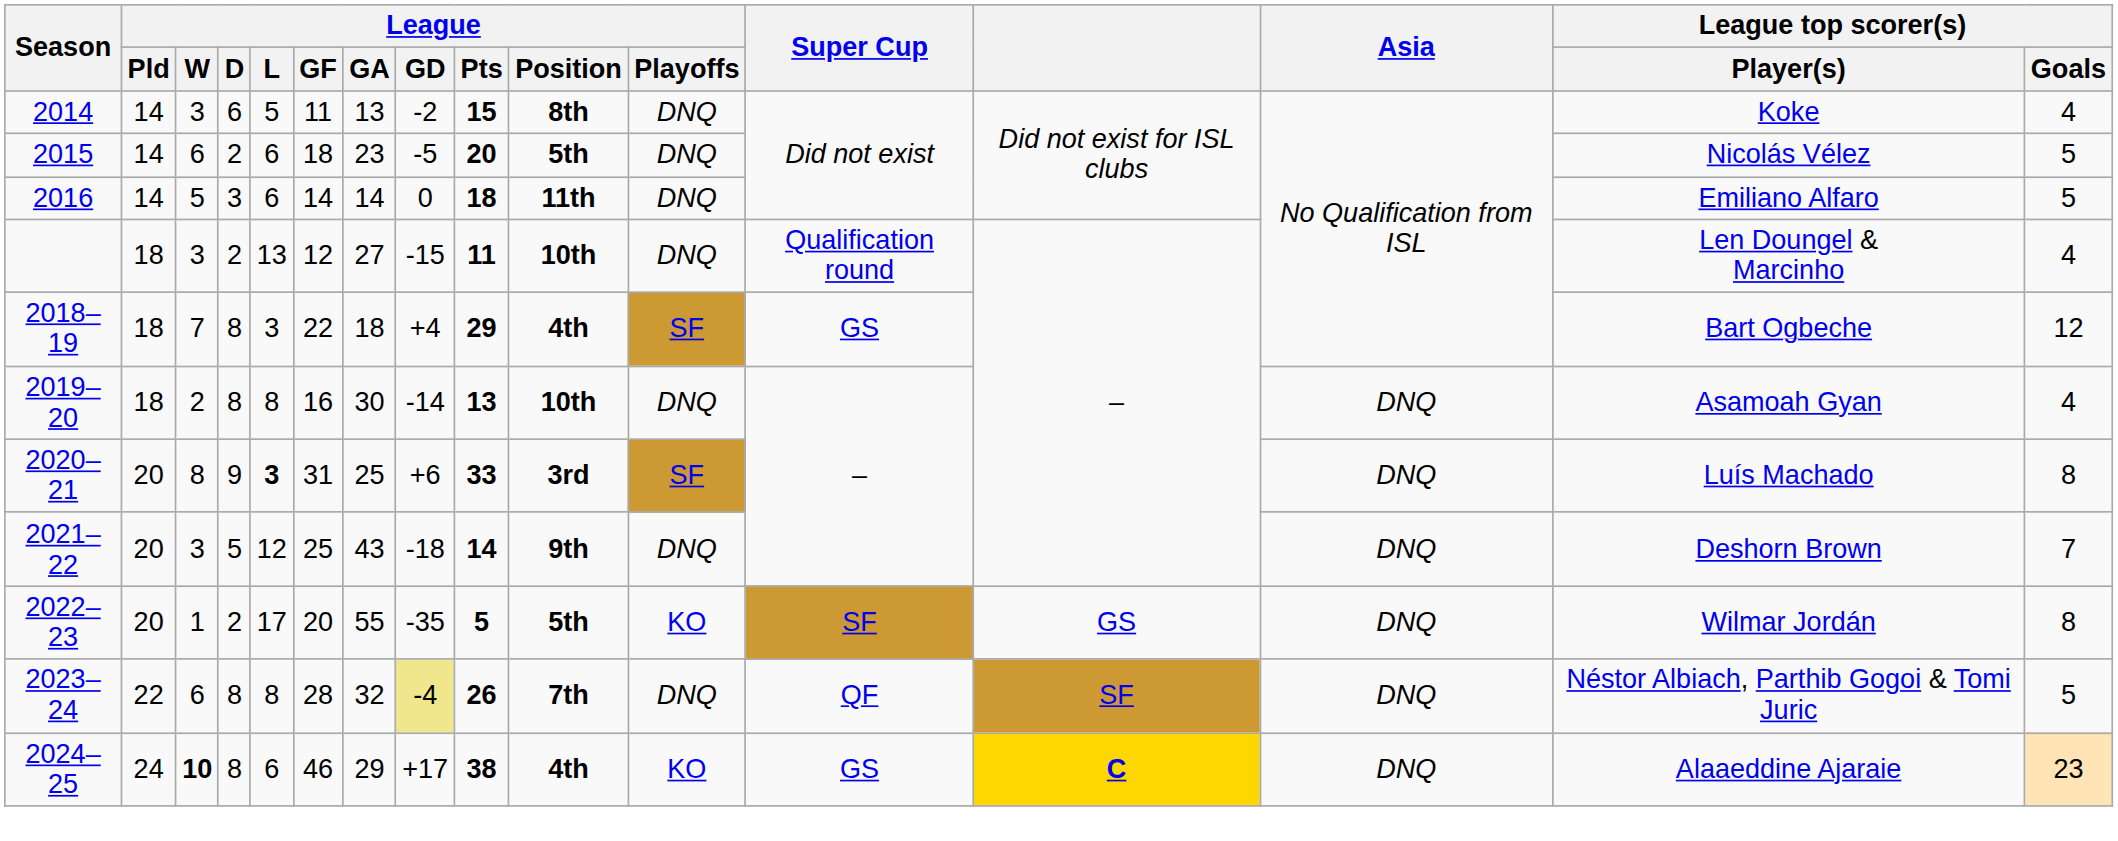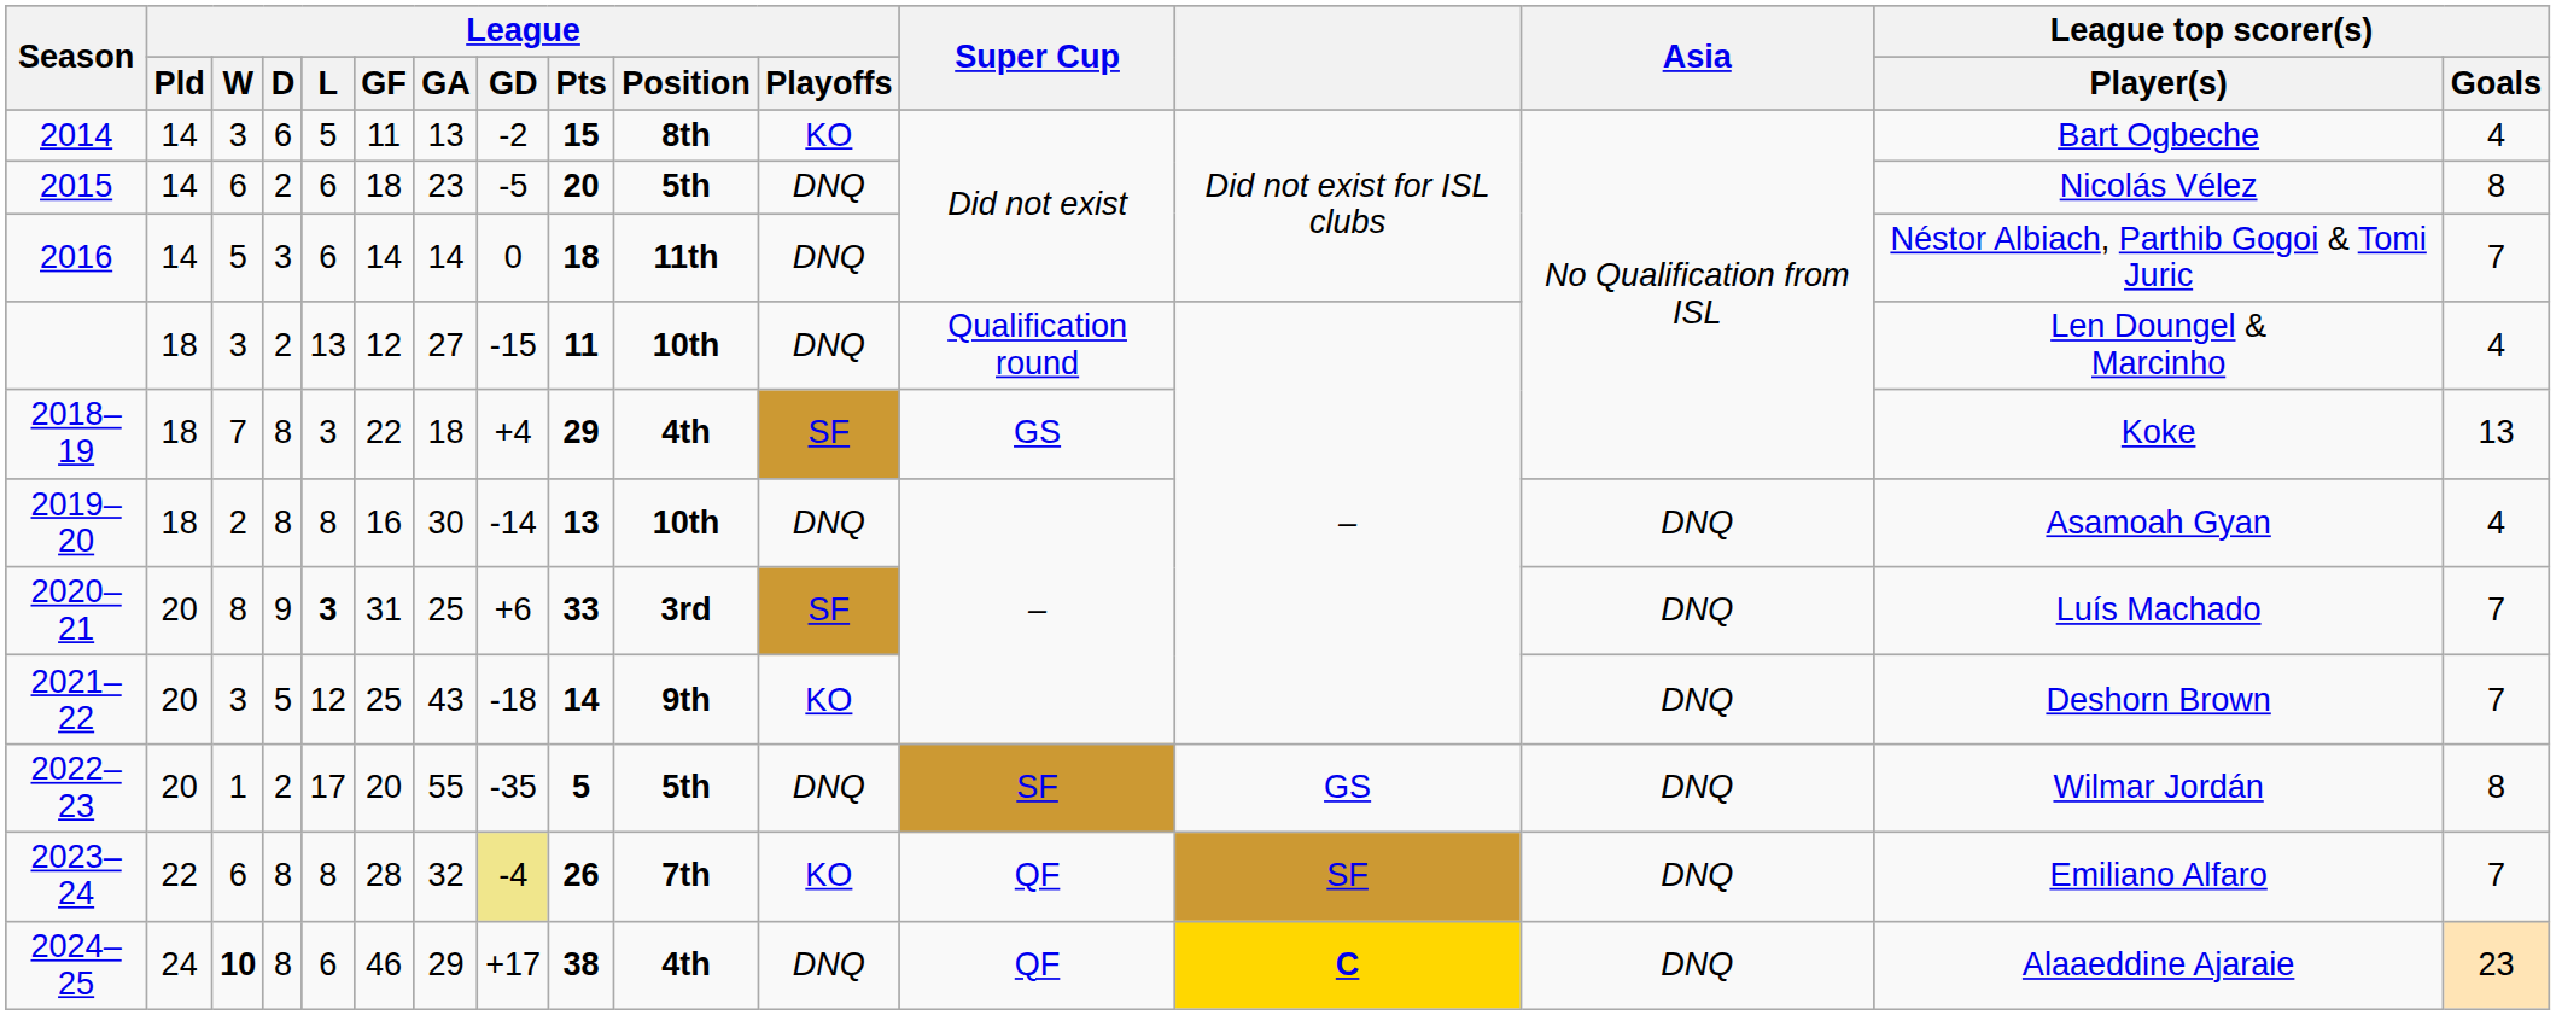 <table class="wikitable">
 <tr>
 <th rowspan="2">Season</th>
 <th colspan="10"><a href='#'>League</a></th>
 <th rowspan="2"><a href='#'>Super Cup</a></th>
 <th rowspan="2"></th>
 <th rowspan="2"><a href='#'>Asia</a></th>
 <th colspan="2">League top scorer(s)</th>
 </tr>
 <tr>
 <th style="background:; color:;" scope="col">Pld</th>
 <th style="background:; color:;" scope="col">W</th>
 <th style="background:; color:;" scope="col">D</th>
 <th style="background:; color:;" scope="col">L</th>
 <th style="background:; color:;" scope="col">GF</th>
 <th style="background:; color:;" scope="col">GA</th>
 <th style="background:; color:;" scope="col">GD</th>
 <th style="background:; color:;" scope="col">Pts</th>
 <th style="background:; color:;" scope="col">Position</th>
 <th style="background:; color:;" scope="col">Playoffs</th>
 <th>Player(s)</th>
 <th>Goals</th>
 </tr>
 <tr>
 <td align="center"><a href='#'>2014</a></td>
 <td align="center">14</td>
 <td align="center">3</td>
 <td align="center">6</td>
 <td align="center">5</td>
 <td align="center">11</td>
 <td align="center">13</td>
 <td align="center">-2</td>
 <td align="center"><strong>15</strong></td>
 <td align="center"><strong>8th</strong></td>
-<td align="center"><em>DNQ</em></td>
+<td align="center"><a href='#'>KO</a></td>
 <td rowspan="3" align="center"><em>Did not exist</em></td>
 <td rowspan="3" align="center"><em>Did not exist for ISL clubs</em></td>
 <td rowspan="5" align="center"><em>No Qualification from ISL</em></td>
-<td align="center"> <a href='#'>Koke</a></td>
+<td align="center"> <a href='#'>Bart Ogbeche</a></td>
 <td align="center">4</td>
 </tr>
 <tr>
 <td align="center"><a href='#'>2015</a></td>
 <td align="center">14</td>
 <td align="center">6</td>
 <td align="center">2</td>
 <td align="center">6</td>
 <td align="center">18</td>
 <td align="center">23</td>
 <td align="center">-5</td>
 <td align="center"><strong>20</strong></td>
 <td align="center"><strong>5th</strong></td>
 <td align="center"><em>DNQ</em></td>
 <td align="center"> <a href='#'>Nicolás Vélez</a></td>
-<td align="center">5</td>
+<td align="center">8</td>
 </tr>
 <tr>
 <td align="center"><a href='#'>2016</a></td>
 <td align="center">14</td>
 <td align="center">5</td>
 <td align="center">3</td>
 <td align="center">6</td>
 <td align="center">14</td>
 <td align="center">14</td>
 <td align="center">0</td>
 <td align="center"><strong>18</strong></td>
 <td align="center"><strong>11th</strong></td>
 <td align="center"><em>DNQ</em></td>
-<td align="center"> <a href='#'>Emiliano Alfaro</a></td>
-<td align="center">5</td>
+<td align="center"> <a href='#'>Néstor Albiach</a>,  <a href='#'>Parthib Gogoi</a> &  <a href='#'>Tomi Juric</a></td>
+<td align="center">7</td>
 </tr>
 <tr>
 <td align="center"></td>
 <td align="center">18</td>
 <td align="center">3</td>
 <td align="center">2</td>
 <td align="center">13</td>
 <td align="center">12</td>
 <td align="center">27</td>
 <td align="center">-15</td>
 <td align="center"><strong>11</strong></td>
 <td align="center"><strong>10th</strong></td>
 <td align="center"><em>DNQ</em></td>
 <td align="center"><a href='#'>Qualification round</a></td>
 <td rowspan="5" align="center"><em>–</em></td>
 <td align="center"> <a href='#'>Len Doungel</a> & <br>  <a href='#'>Marcinho</a></td>
 <td align="center">4</td>
 </tr>
 <tr>
 <td align="center"><a href='#'>2018–19</a></td>
 <td align="center">18</td>
 <td align="center">7</td>
 <td align="center">8</td>
 <td align="center">3</td>
 <td align="center">22</td>
 <td align="center">18</td>
 <td align="center">+4</td>
 <td align="center"><strong>29</strong></td>
 <td align="center"><strong>4th</strong></td>
 <td align="center" bgcolor="#C93"><a href='#'>SF</a></td>
 <td align="center"><a href='#'>GS</a></td>
-<td align="center"> <a href='#'>Bart Ogbeche</a></td>
-<td align="center">12</td>
+<td align="center"> <a href='#'>Koke</a></td>
+<td align="center">13</td>
 </tr>
 <tr>
 <td align="center"><a href='#'>2019–20</a></td>
 <td align="center">18</td>
 <td align="center">2</td>
 <td align="center">8</td>
 <td align="center">8</td>
 <td align="center">16</td>
 <td align="center">30</td>
 <td align="center">-14</td>
 <td align="center"><strong>13</strong></td>
 <td align="center"><strong>10th</strong></td>
 <td align="center"><em>DNQ</em></td>
 <td rowspan="3" align="center"><em>–</em></td>
 <td align="center"><em>DNQ</em></td>
 <td align="center"> <a href='#'>Asamoah Gyan</a></td>
 <td align="center">4</td>
 </tr>
 <tr>
 <td align="center"><a href='#'>2020–21</a></td>
 <td align="center">20</td>
 <td align="center">8</td>
 <td align="center">9</td>
 <td align="center"><strong>3</strong></td>
 <td align="center">31</td>
 <td align="center">25</td>
 <td align="center">+6</td>
 <td align="center"><strong>33</strong></td>
 <td align="center"><strong>3rd</strong></td>
 <td align="center" bgcolor="#C93"><a href='#'>SF</a></td>
 <td align="center"><em>DNQ</em></td>
 <td align="center"> <a href='#'>Luís Machado</a></td>
-<td align="center">8</td>
+<td align="center">7</td>
 </tr>
 <tr>
 <td align="center"><a href='#'>2021–22</a></td>
 <td align="center">20</td>
 <td align="center">3</td>
 <td align="center">5</td>
 <td align="center">12</td>
 <td align="center">25</td>
 <td align="center">43</td>
 <td align="center">-18</td>
 <td align="center"><strong>14</strong></td>
 <td align="center"><strong>9th</strong></td>
-<td align="center"><em>DNQ</em></td>
+<td align="center"><a href='#'>KO</a></td>
 <td align="center"><em>DNQ</em></td>
 <td align="center"> <a href='#'>Deshorn Brown</a></td>
 <td align="center">7</td>
 </tr>
 <tr>
 <td align="center"><a href='#'>2022–23</a></td>
 <td align="center">20</td>
 <td align="center">1</td>
 <td align="center">2</td>
 <td align="center">17</td>
 <td align="center">20</td>
 <td align="center">55</td>
 <td align="center">-35</td>
 <td align="center"><strong>5</strong></td>
 <td align="center"><strong>5th</strong></td>
-<td align="center"><a href='#'>KO</a></td>
+<td align="center"><em>DNQ</em></td>
 <td align="center" bgcolor="#C93"><a href='#'>SF</a></td>
 <td align="center"><a href='#'>GS</a></td>
 <td align="center"><em>DNQ</em></td>
 <td align="center"> <a href='#'>Wilmar Jordán</a></td>
 <td align="center">8</td>
 </tr>
 <tr>
 <td align="center"><a href='#'>2023–24</a></td>
 <td align="center">22</td>
 <td align="center">6</td>
 <td align="center">8</td>
 <td align="center">8</td>
 <td align="center">28</td>
 <td align="center">32</td>
 <td align="center" style="background: khaki;">-4</td>
 <td align="center"><strong>26</strong></td>
 <td align="center"><strong>7th</strong></td>
-<td align="center"><em>DNQ</em></td>
+<td align="center"><a href='#'>KO</a></td>
 <td align="center"><a href='#'>QF</a></td>
 <td align="center" bgcolor="#C93"><a href='#'>SF</a></td>
 <td align="center"><em>DNQ</em></td>
-<td align="center"> <a href='#'>Néstor Albiach</a>,  <a href='#'>Parthib Gogoi</a> &  <a href='#'>Tomi Juric</a></td>
-<td align="center">5</td>
+<td align="center"> <a href='#'>Emiliano Alfaro</a></td>
+<td align="center">7</td>
 </tr>
 <tr>
 <td align="center"><a href='#'>2024–25</a></td>
 <td align="center">24</td>
 <td align="center"><strong>10</strong></td>
 <td align="center">8</td>
 <td align="center">6</td>
 <td align="center">46</td>
 <td align="center">29</td>
 <td align="center">+17</td>
 <td align="center"><strong>38</strong></td>
 <td align="center"><strong>4th</strong></td>
-<td align="center"><a href='#'>KO</a></td>
-<td align="center"><a href='#'>GS</a></td>
+<td align="center"><em>DNQ</em></td>
+<td align="center"><a href='#'>QF</a></td>
 <td align="center" bgcolor="gold"><a href='#'><strong>C</strong></a></td>
 <td align="center"><em>DNQ</em></td>
 <td align="center"> <a href='#'>Alaaeddine Ajaraie</a></td>
 <td align="center" bgcolor=#FFE4B5>23</td>
 </tr>
 </table>
